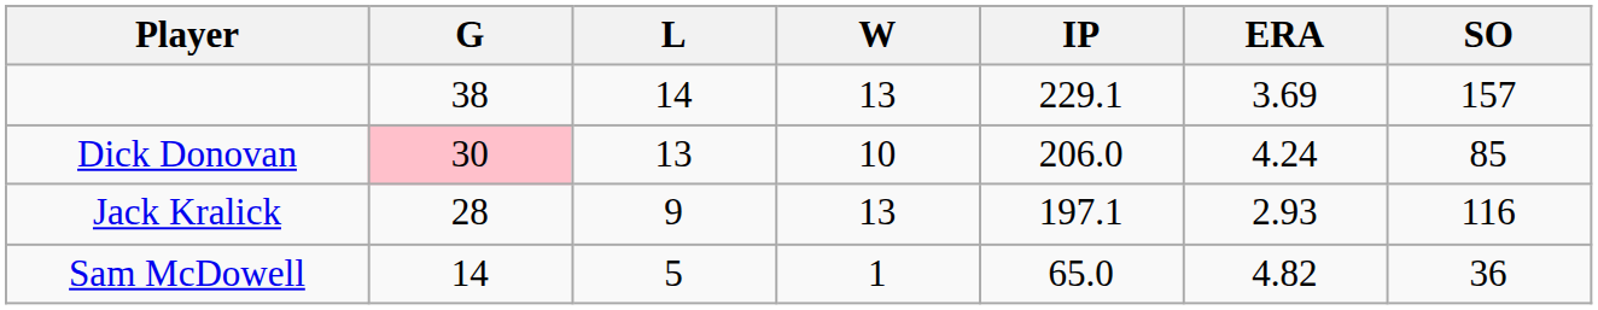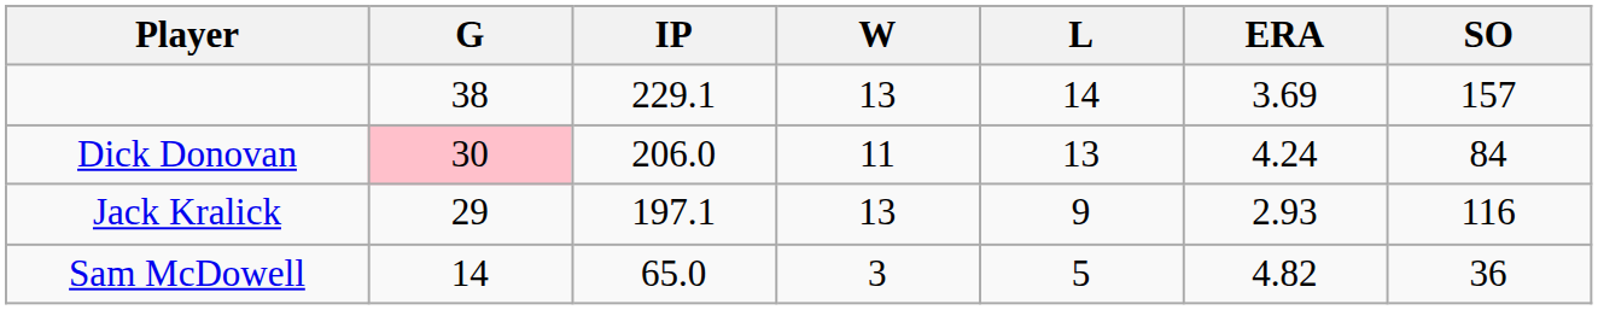 <table class="wikitable sortable">
 <tr>
 <th bgcolor="#DDDDFF" width="16%">Player</th>
 <th bgcolor="#DDDDFF" width="9%">G</th>
+<th bgcolor="#DDDDFF" width="9%">IP</th>
+<th bgcolor="#DDDDFF" width="9%">W</th>
 <th bgcolor="#DDDDFF" width="9%">L</th>
-<th bgcolor="#DDDDFF" width="9%">W</th>
-<th bgcolor="#DDDDFF" width="9%">IP</th>
 <th bgcolor="#DDDDFF" width="9%">ERA</th>
 <th bgcolor="#DDDDFF" width="9%">SO</th>
 </tr>
 <tr align="center">
 <td></td>
 <td>38</td>
+<td>229.1</td>
+<td>13</td>
 <td>14</td>
-<td>13</td>
-<td>229.1</td>
 <td>3.69</td>
 <td>157</td>
 </tr>
 <tr align="center">
 <td><a href='#'>Dick Donovan</a></td>
 <td style="background: pink;">30</td>
+<td>206.0</td>
+<td>11</td>
 <td>13</td>
-<td>10</td>
-<td>206.0</td>
 <td>4.24</td>
-<td>85</td>
+<td>84</td>
 </tr>
 <tr align=center>
 <td><a href='#'>Jack Kralick</a></td>
-<td>28</td>
+<td>29</td>
+<td>197.1</td>
+<td>13</td>
 <td>9</td>
-<td>13</td>
-<td>197.1</td>
 <td>2.93</td>
 <td>116</td>
 </tr>
 <tr align=center>
 <td><a href='#'>Sam McDowell</a></td>
 <td>14</td>
+<td>65.0</td>
+<td>3</td>
 <td>5</td>
-<td>1</td>
-<td>65.0</td>
 <td>4.82</td>
 <td>36</td>
 </tr>
 </table>
